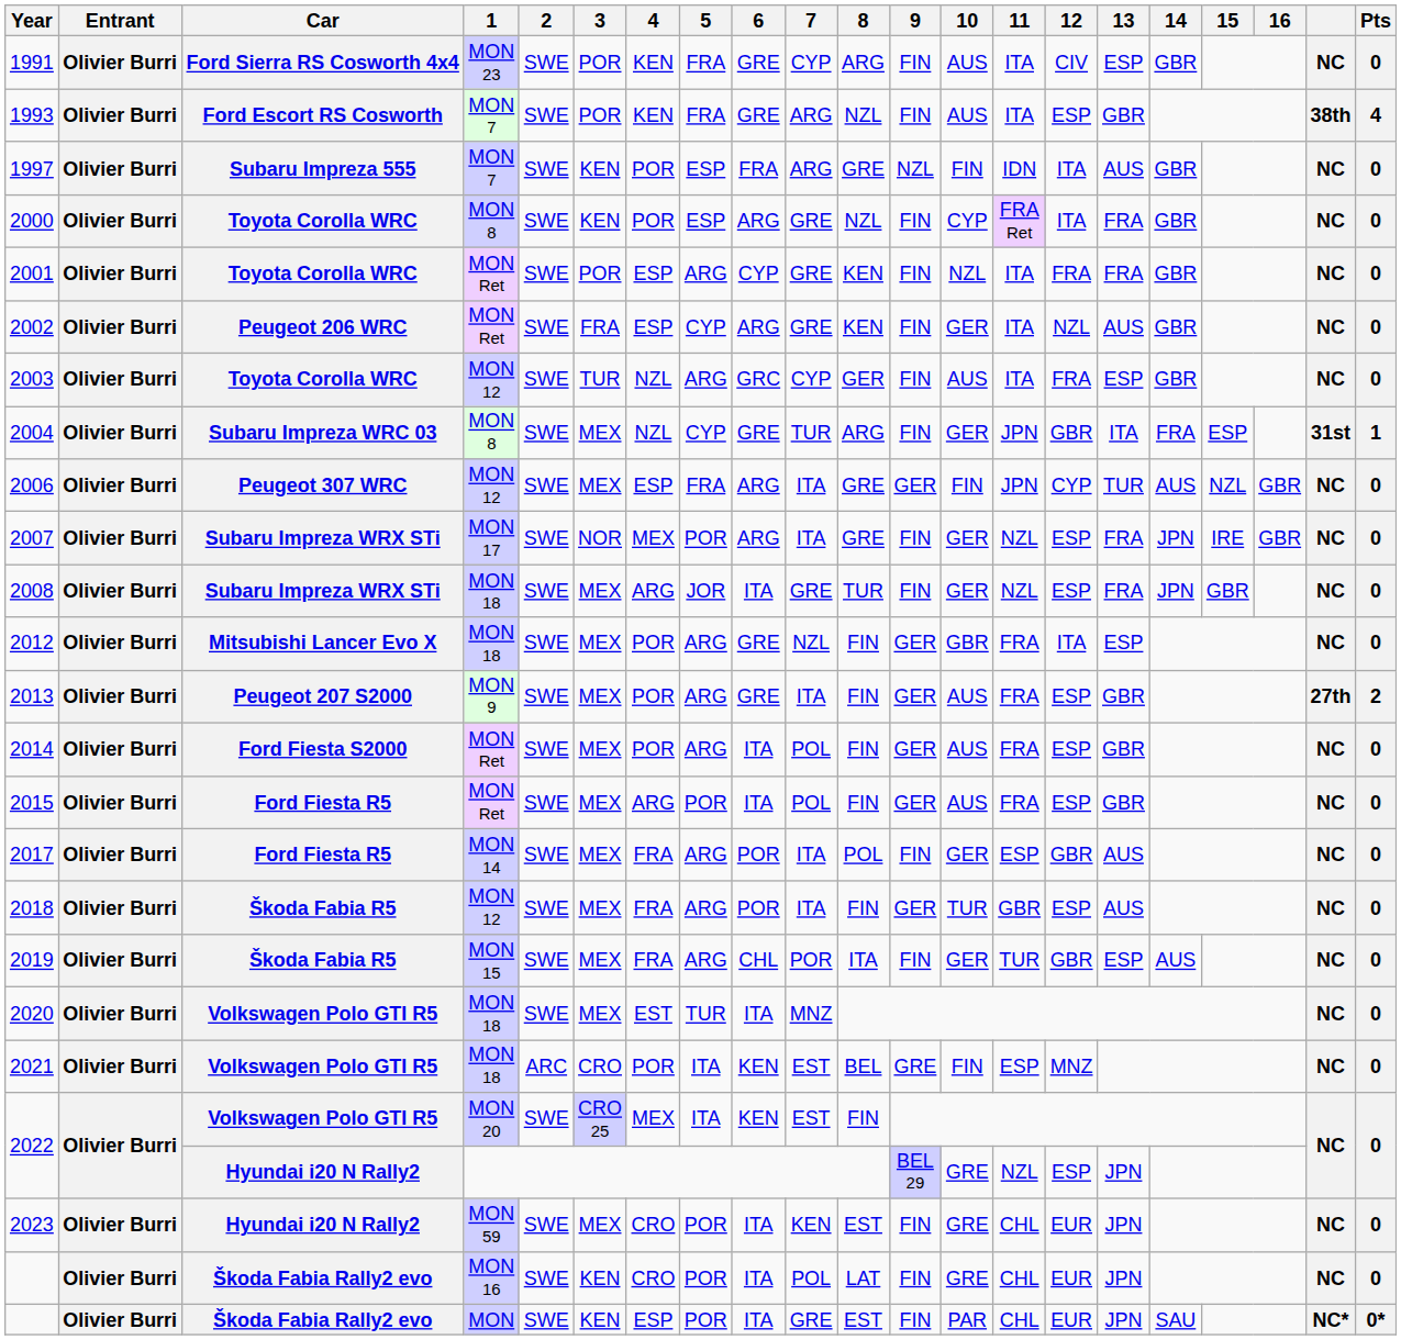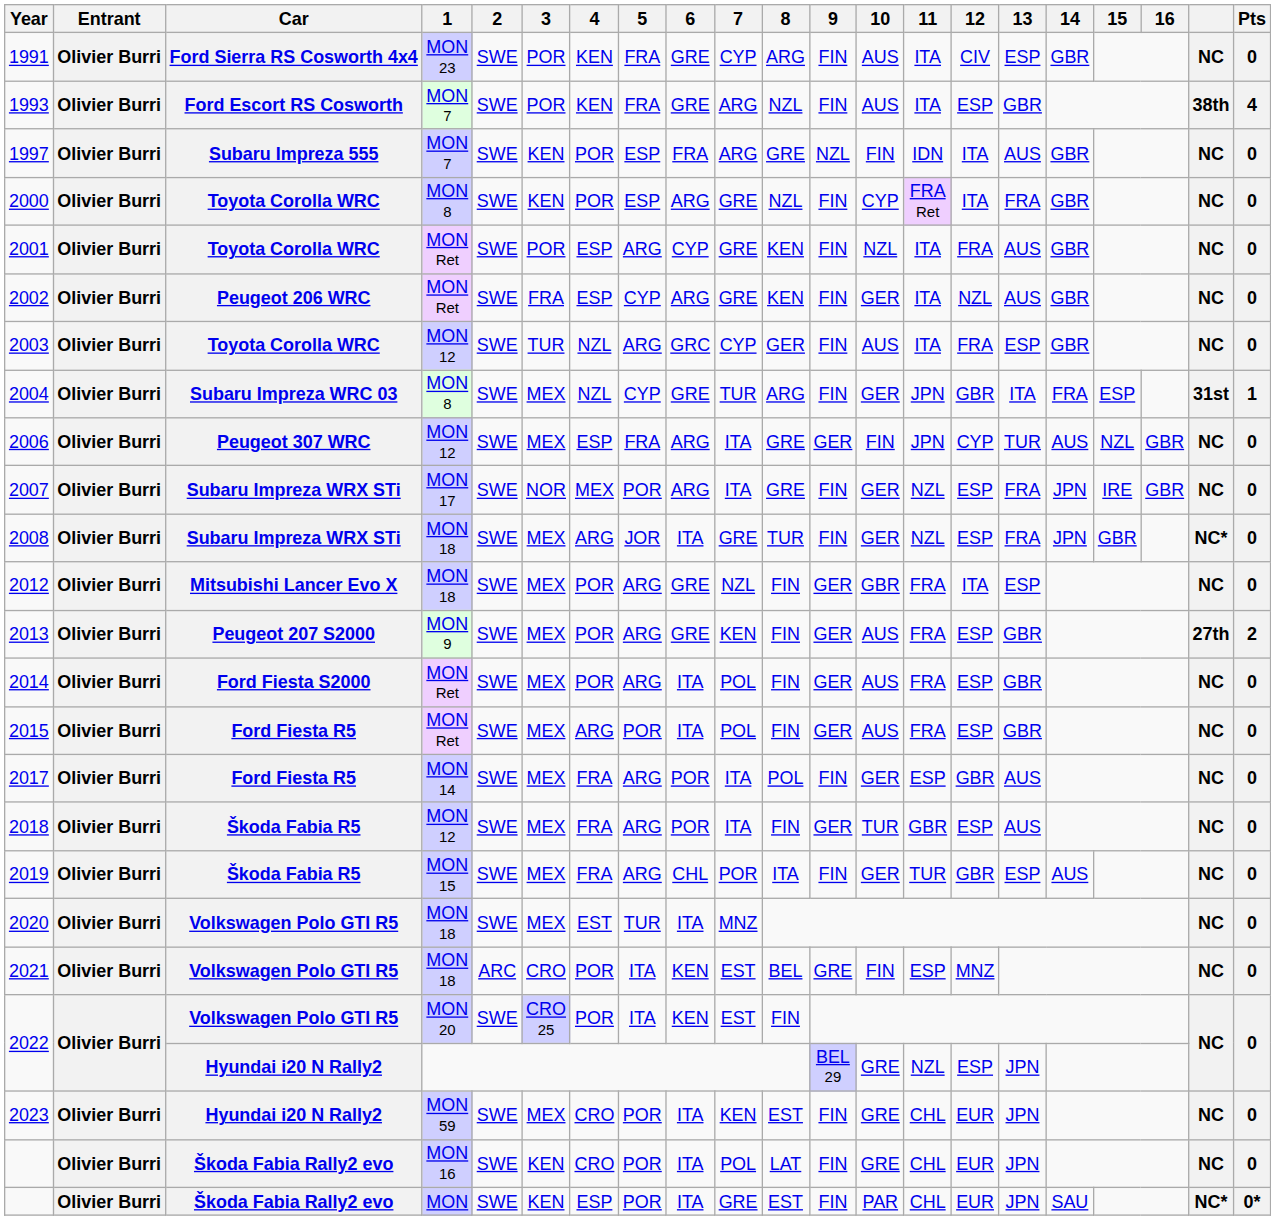 <table class="wikitable" style="text-align:center; font-size:85%">
 <tr>
 <th>Year</th>
 <th>Entrant</th>
 <th>Car</th>
 <th>1</th>
 <th>2</th>
 <th>3</th>
 <th>4</th>
 <th>5</th>
 <th>6</th>
 <th>7</th>
 <th>8</th>
 <th>9</th>
 <th>10</th>
 <th>11</th>
 <th>12</th>
 <th>13</th>
 <th>14</th>
 <th>15</th>
 <th>16</th>
 <th></th>
 <th>Pts</th>
 </tr>
 <tr>
 <td><a href='#'>1991</a></td>
 <th nowrap>Olivier Burri</th>
 <th nowrap><a href='#'>Ford Sierra RS Cosworth 4x4</a></th>
 <td style="background:#CFCFFF;"><a href='#'>MON</a><br><small>23</small></td>
 <td><a href='#'>SWE</a></td>
 <td><a href='#'>POR</a></td>
 <td><a href='#'>KEN</a></td>
 <td><a href='#'>FRA</a></td>
 <td><a href='#'>GRE</a></td>
 <td><a href='#'>CYP</a></td>
 <td><a href='#'>ARG</a></td>
 <td><a href='#'>FIN</a></td>
 <td><a href='#'>AUS</a></td>
 <td><a href='#'>ITA</a></td>
 <td><a href='#'>CIV</a></td>
 <td><a href='#'>ESP</a></td>
 <td><a href='#'>GBR</a></td>
 <td colspan=2></td>
 <th>NC</th>
 <th>0</th>
 </tr>
 <tr>
 <td><a href='#'>1993</a></td>
 <th nowrap>Olivier Burri</th>
 <th nowrap><a href='#'>Ford Escort RS Cosworth</a></th>
 <td style="background:#DFFFDF;"><a href='#'>MON</a><br><small>7</small></td>
 <td><a href='#'>SWE</a></td>
 <td><a href='#'>POR</a></td>
 <td><a href='#'>KEN</a></td>
 <td><a href='#'>FRA</a></td>
 <td><a href='#'>GRE</a></td>
 <td><a href='#'>ARG</a></td>
 <td><a href='#'>NZL</a></td>
 <td><a href='#'>FIN</a></td>
 <td><a href='#'>AUS</a></td>
 <td><a href='#'>ITA</a></td>
 <td><a href='#'>ESP</a></td>
 <td><a href='#'>GBR</a></td>
 <td colspan=3></td>
 <th>38th</th>
 <th>4</th>
 </tr>
 <tr>
 <td><a href='#'>1997</a></td>
 <th nowrap>Olivier Burri</th>
 <th nowrap><a href='#'>Subaru Impreza 555</a></th>
 <td style="background:#CFCFFF;"><a href='#'>MON</a><br><small>7</small></td>
 <td><a href='#'>SWE</a></td>
 <td><a href='#'>KEN</a></td>
 <td><a href='#'>POR</a></td>
 <td><a href='#'>ESP</a></td>
 <td><a href='#'>FRA</a></td>
 <td><a href='#'>ARG</a></td>
 <td><a href='#'>GRE</a></td>
 <td><a href='#'>NZL</a></td>
 <td><a href='#'>FIN</a></td>
 <td><a href='#'>IDN</a></td>
 <td><a href='#'>ITA</a></td>
 <td><a href='#'>AUS</a></td>
 <td><a href='#'>GBR</a></td>
 <td colspan=2></td>
 <th>NC</th>
 <th>0</th>
 </tr>
 <tr>
 <td><a href='#'>2000</a></td>
 <th nowrap>Olivier Burri</th>
 <th nowrap><a href='#'>Toyota Corolla WRC</a></th>
 <td style="background:#CFCFFF;"><a href='#'>MON</a><br><small>8</small></td>
 <td><a href='#'>SWE</a></td>
 <td><a href='#'>KEN</a></td>
 <td><a href='#'>POR</a></td>
 <td><a href='#'>ESP</a></td>
 <td><a href='#'>ARG</a></td>
 <td><a href='#'>GRE</a></td>
 <td><a href='#'>NZL</a></td>
 <td><a href='#'>FIN</a></td>
 <td><a href='#'>CYP</a></td>
 <td style="background:#EFCFFF;"><a href='#'>FRA</a><br><small>Ret</small></td>
 <td><a href='#'>ITA</a></td>
 <td><a href='#'>FRA</a></td>
 <td><a href='#'>GBR</a></td>
 <td colspan=2></td>
 <th>NC</th>
 <th>0</th>
 </tr>
 <tr>
 <td><a href='#'>2001</a></td>
 <th nowrap>Olivier Burri</th>
 <th nowrap><a href='#'>Toyota Corolla WRC</a></th>
 <td style="background:#EFCFFF;"><a href='#'>MON</a><br><small>Ret</small></td>
 <td><a href='#'>SWE</a></td>
 <td><a href='#'>POR</a></td>
 <td><a href='#'>ESP</a></td>
 <td><a href='#'>ARG</a></td>
 <td><a href='#'>CYP</a></td>
 <td><a href='#'>GRE</a></td>
 <td><a href='#'>KEN</a></td>
 <td><a href='#'>FIN</a></td>
 <td><a href='#'>NZL</a></td>
 <td><a href='#'>ITA</a></td>
 <td><a href='#'>FRA</a></td>
-<td><a href='#'>FRA</a></td>
+<td><a href='#'>AUS</a></td>
 <td><a href='#'>GBR</a></td>
 <td colspan=2></td>
 <th>NC</th>
 <th>0</th>
 </tr>
 <tr>
 <td><a href='#'>2002</a></td>
 <th nowrap>Olivier Burri</th>
 <th nowrap><a href='#'>Peugeot 206 WRC</a></th>
 <td style="background:#EFCFFF;"><a href='#'>MON</a><br><small>Ret</small></td>
 <td><a href='#'>SWE</a></td>
 <td><a href='#'>FRA</a></td>
 <td><a href='#'>ESP</a></td>
 <td><a href='#'>CYP</a></td>
 <td><a href='#'>ARG</a></td>
 <td><a href='#'>GRE</a></td>
 <td><a href='#'>KEN</a></td>
 <td><a href='#'>FIN</a></td>
 <td><a href='#'>GER</a></td>
 <td><a href='#'>ITA</a></td>
 <td><a href='#'>NZL</a></td>
 <td><a href='#'>AUS</a></td>
 <td><a href='#'>GBR</a></td>
 <td colspan=2></td>
 <th>NC</th>
 <th>0</th>
 </tr>
 <tr>
 <td><a href='#'>2003</a></td>
 <th nowrap>Olivier Burri</th>
 <th nowrap><a href='#'>Toyota Corolla WRC</a></th>
 <td style="background:#CFCFFF;"><a href='#'>MON</a><br><small>12</small></td>
 <td><a href='#'>SWE</a></td>
 <td><a href='#'>TUR</a></td>
 <td><a href='#'>NZL</a></td>
 <td><a href='#'>ARG</a></td>
 <td><a href='#'>GRC</a></td>
 <td><a href='#'>CYP</a></td>
 <td><a href='#'>GER</a></td>
 <td><a href='#'>FIN</a></td>
 <td><a href='#'>AUS</a></td>
 <td><a href='#'>ITA</a></td>
 <td><a href='#'>FRA</a></td>
 <td><a href='#'>ESP</a></td>
 <td><a href='#'>GBR</a></td>
 <td colspan=2></td>
 <th>NC</th>
 <th>0</th>
 </tr>
 <tr>
 <td><a href='#'>2004</a></td>
 <th nowrap>Olivier Burri</th>
 <th nowrap><a href='#'>Subaru Impreza WRC 03</a></th>
 <td style="background:#DFFFDF;"><a href='#'>MON</a><br><small>8</small></td>
 <td><a href='#'>SWE</a></td>
 <td><a href='#'>MEX</a></td>
 <td><a href='#'>NZL</a></td>
 <td><a href='#'>CYP</a></td>
 <td><a href='#'>GRE</a></td>
 <td><a href='#'>TUR</a></td>
 <td><a href='#'>ARG</a></td>
 <td><a href='#'>FIN</a></td>
 <td><a href='#'>GER</a></td>
 <td><a href='#'>JPN</a></td>
 <td><a href='#'>GBR</a></td>
 <td><a href='#'>ITA</a></td>
 <td><a href='#'>FRA</a></td>
 <td><a href='#'>ESP</a></td>
 <td></td>
 <th>31st</th>
 <th>1</th>
 </tr>
 <tr>
 <td><a href='#'>2006</a></td>
 <th nowrap>Olivier Burri</th>
 <th nowrap><a href='#'>Peugeot 307 WRC</a></th>
 <td style="background:#CFCFFF;"><a href='#'>MON</a><br><small>12</small></td>
 <td><a href='#'>SWE</a></td>
 <td><a href='#'>MEX</a></td>
 <td><a href='#'>ESP</a></td>
 <td><a href='#'>FRA</a></td>
 <td><a href='#'>ARG</a></td>
 <td><a href='#'>ITA</a></td>
 <td><a href='#'>GRE</a></td>
 <td><a href='#'>GER</a></td>
 <td><a href='#'>FIN</a></td>
 <td><a href='#'>JPN</a></td>
 <td><a href='#'>CYP</a></td>
 <td><a href='#'>TUR</a></td>
 <td><a href='#'>AUS</a></td>
 <td><a href='#'>NZL</a></td>
 <td><a href='#'>GBR</a></td>
 <th>NC</th>
 <th>0</th>
 </tr>
 <tr>
 <td><a href='#'>2007</a></td>
 <th nowrap>Olivier Burri</th>
 <th nowrap><a href='#'>Subaru Impreza WRX STi</a></th>
 <td style="background:#CFCFFF;"><a href='#'>MON</a><br><small>17</small></td>
 <td><a href='#'>SWE</a></td>
 <td><a href='#'>NOR</a></td>
 <td><a href='#'>MEX</a></td>
 <td><a href='#'>POR</a></td>
 <td><a href='#'>ARG</a></td>
 <td><a href='#'>ITA</a></td>
 <td><a href='#'>GRE</a></td>
 <td><a href='#'>FIN</a></td>
 <td><a href='#'>GER</a></td>
 <td><a href='#'>NZL</a></td>
 <td><a href='#'>ESP</a></td>
 <td><a href='#'>FRA</a></td>
 <td><a href='#'>JPN</a></td>
 <td><a href='#'>IRE</a></td>
 <td><a href='#'>GBR</a></td>
 <th>NC</th>
 <th>0</th>
 </tr>
 <tr>
 <td><a href='#'>2008</a></td>
 <th nowrap>Olivier Burri</th>
 <th nowrap><a href='#'>Subaru Impreza WRX STi</a></th>
 <td style="background:#CFCFFF;"><a href='#'>MON</a><br><small>18</small></td>
 <td><a href='#'>SWE</a></td>
 <td><a href='#'>MEX</a></td>
 <td><a href='#'>ARG</a></td>
 <td><a href='#'>JOR</a></td>
 <td><a href='#'>ITA</a></td>
 <td><a href='#'>GRE</a></td>
 <td><a href='#'>TUR</a></td>
 <td><a href='#'>FIN</a></td>
 <td><a href='#'>GER</a></td>
 <td><a href='#'>NZL</a></td>
 <td><a href='#'>ESP</a></td>
 <td><a href='#'>FRA</a></td>
 <td><a href='#'>JPN</a></td>
 <td><a href='#'>GBR</a></td>
 <td></td>
-<th>NC</th>
+<th>NC*</th>
 <th>0</th>
 </tr>
 <tr>
 <td><a href='#'>2012</a></td>
 <th nowrap>Olivier Burri</th>
 <th nowrap><a href='#'>Mitsubishi Lancer Evo X</a></th>
 <td style="background:#CFCFFF;"><a href='#'>MON</a><br><small>18</small></td>
 <td><a href='#'>SWE</a></td>
 <td><a href='#'>MEX</a></td>
 <td><a href='#'>POR</a></td>
 <td><a href='#'>ARG</a></td>
 <td><a href='#'>GRE</a></td>
 <td><a href='#'>NZL</a></td>
 <td><a href='#'>FIN</a></td>
 <td><a href='#'>GER</a></td>
 <td><a href='#'>GBR</a></td>
 <td><a href='#'>FRA</a></td>
 <td><a href='#'>ITA</a></td>
 <td><a href='#'>ESP</a></td>
 <td colspan=3></td>
 <th>NC</th>
 <th>0</th>
 </tr>
 <tr>
 <td><a href='#'>2013</a></td>
 <th nowrap>Olivier Burri</th>
 <th nowrap><a href='#'>Peugeot 207 S2000</a></th>
 <td style="background:#DFFFDF;"><a href='#'>MON</a><br><small>9</small></td>
 <td><a href='#'>SWE</a></td>
 <td><a href='#'>MEX</a></td>
 <td><a href='#'>POR</a></td>
 <td><a href='#'>ARG</a></td>
 <td><a href='#'>GRE</a></td>
-<td><a href='#'>ITA</a></td>
+<td><a href='#'>KEN</a></td>
 <td><a href='#'>FIN</a></td>
 <td><a href='#'>GER</a></td>
 <td><a href='#'>AUS</a></td>
 <td><a href='#'>FRA</a></td>
 <td><a href='#'>ESP</a></td>
 <td><a href='#'>GBR</a></td>
 <td colspan=3></td>
 <th>27th</th>
 <th>2</th>
 </tr>
 <tr>
 <td><a href='#'>2014</a></td>
 <th nowrap>Olivier Burri</th>
 <th nowrap><a href='#'>Ford Fiesta S2000</a></th>
 <td style="background:#EFCFFF;"><a href='#'>MON</a><br><small>Ret</small></td>
 <td><a href='#'>SWE</a></td>
 <td><a href='#'>MEX</a></td>
 <td><a href='#'>POR</a></td>
 <td><a href='#'>ARG</a></td>
 <td><a href='#'>ITA</a></td>
 <td><a href='#'>POL</a></td>
 <td><a href='#'>FIN</a></td>
 <td><a href='#'>GER</a></td>
 <td><a href='#'>AUS</a></td>
 <td><a href='#'>FRA</a></td>
 <td><a href='#'>ESP</a></td>
 <td><a href='#'>GBR</a></td>
 <td colspan=3></td>
 <th>NC</th>
 <th>0</th>
 </tr>
 <tr>
 <td><a href='#'>2015</a></td>
 <th nowrap>Olivier Burri</th>
 <th nowrap><a href='#'>Ford Fiesta R5</a></th>
 <td style="background:#EFCFFF;"><a href='#'>MON</a><br><small>Ret</small></td>
 <td><a href='#'>SWE</a></td>
 <td><a href='#'>MEX</a></td>
 <td><a href='#'>ARG</a></td>
 <td><a href='#'>POR</a></td>
 <td><a href='#'>ITA</a></td>
 <td><a href='#'>POL</a></td>
 <td><a href='#'>FIN</a></td>
 <td><a href='#'>GER</a></td>
 <td><a href='#'>AUS</a></td>
 <td><a href='#'>FRA</a></td>
 <td><a href='#'>ESP</a></td>
 <td><a href='#'>GBR</a></td>
 <td colspan=3></td>
 <th>NC</th>
 <th>0</th>
 </tr>
 <tr>
 <td><a href='#'>2017</a></td>
 <th nowrap>Olivier Burri</th>
 <th nowrap><a href='#'>Ford Fiesta R5</a></th>
 <td style="background:#CFCFFF;"><a href='#'>MON</a><br><small>14</small></td>
 <td><a href='#'>SWE</a></td>
 <td><a href='#'>MEX</a></td>
 <td><a href='#'>FRA</a></td>
 <td><a href='#'>ARG</a></td>
 <td><a href='#'>POR</a></td>
 <td><a href='#'>ITA</a></td>
 <td><a href='#'>POL</a></td>
 <td><a href='#'>FIN</a></td>
 <td><a href='#'>GER</a></td>
 <td><a href='#'>ESP</a></td>
 <td><a href='#'>GBR</a></td>
 <td><a href='#'>AUS</a></td>
 <td colspan=3></td>
 <th>NC</th>
 <th>0</th>
 </tr>
 <tr>
 <td><a href='#'>2018</a></td>
 <th nowrap>Olivier Burri</th>
 <th nowrap><a href='#'>Škoda Fabia R5</a></th>
 <td style="background:#CFCFFF;"><a href='#'>MON</a><br><small>12</small></td>
 <td><a href='#'>SWE</a></td>
 <td><a href='#'>MEX</a></td>
 <td><a href='#'>FRA</a></td>
 <td><a href='#'>ARG</a></td>
 <td><a href='#'>POR</a></td>
 <td><a href='#'>ITA</a></td>
 <td><a href='#'>FIN</a></td>
 <td><a href='#'>GER</a></td>
 <td><a href='#'>TUR</a></td>
 <td><a href='#'>GBR</a></td>
 <td><a href='#'>ESP</a></td>
 <td><a href='#'>AUS</a></td>
 <td colspan=3></td>
 <th>NC</th>
 <th>0</th>
 </tr>
 <tr>
 <td><a href='#'>2019</a></td>
 <th nowrap>Olivier Burri</th>
 <th nowrap><a href='#'>Škoda Fabia R5</a></th>
 <td style="background:#CFCFFF;"><a href='#'>MON</a><br><small>15</small></td>
 <td><a href='#'>SWE</a></td>
 <td><a href='#'>MEX</a></td>
 <td><a href='#'>FRA</a></td>
 <td><a href='#'>ARG</a></td>
 <td><a href='#'>CHL</a></td>
 <td><a href='#'>POR</a></td>
 <td><a href='#'>ITA</a></td>
 <td><a href='#'>FIN</a></td>
 <td><a href='#'>GER</a></td>
 <td><a href='#'>TUR</a></td>
 <td><a href='#'>GBR</a></td>
 <td><a href='#'>ESP</a></td>
 <td><a href='#'>AUS</a></td>
 <td colspan=2></td>
 <th>NC</th>
 <th>0</th>
 </tr>
 <tr>
 <td><a href='#'>2020</a></td>
 <th nowrap>Olivier Burri</th>
 <th nowrap><a href='#'>Volkswagen Polo GTI R5</a></th>
 <td style="background:#CFCFFF;"><a href='#'>MON</a><br><small>18</small></td>
 <td><a href='#'>SWE</a></td>
 <td><a href='#'>MEX</a></td>
 <td><a href='#'>EST</a></td>
 <td><a href='#'>TUR</a></td>
 <td><a href='#'>ITA</a></td>
 <td><a href='#'>MNZ</a></td>
 <td colspan=9></td>
 <th>NC</th>
 <th>0</th>
 </tr>
 <tr>
 <td><a href='#'>2021</a></td>
 <th nowrap>Olivier Burri</th>
 <th nowrap><a href='#'>Volkswagen Polo GTI R5</a></th>
 <td style="background:#CFCFFF;"><a href='#'>MON</a><br><small>18</small></td>
 <td><a href='#'>ARC</a></td>
 <td><a href='#'>CRO</a></td>
 <td><a href='#'>POR</a></td>
 <td><a href='#'>ITA</a></td>
 <td><a href='#'>KEN</a></td>
 <td><a href='#'>EST</a></td>
 <td><a href='#'>BEL</a></td>
 <td><a href='#'>GRE</a></td>
 <td><a href='#'>FIN</a></td>
 <td><a href='#'>ESP</a></td>
 <td><a href='#'>MNZ</a></td>
 <td colspan=4></td>
 <th>NC</th>
 <th>0</th>
 </tr>
 <tr>
 <td rowspan=2><a href='#'>2022</a></td>
 <th rowspan=2 nowrap>Olivier Burri</th>
 <th nowrap><a href='#'>Volkswagen Polo GTI R5</a></th>
 <td style="background:#CFCFFF;"><a href='#'>MON</a><br><small>20</small></td>
 <td><a href='#'>SWE</a></td>
 <td style="background:#CFCFFF;"><a href='#'>CRO</a><br><small>25</small></td>
-<td><a href='#'>MEX</a></td>
+<td><a href='#'>POR</a></td>
 <td><a href='#'>ITA</a></td>
 <td><a href='#'>KEN</a></td>
 <td><a href='#'>EST</a></td>
 <td><a href='#'>FIN</a></td>
 <td colspan=8></td>
 <th rowspan=2>NC</th>
 <th rowspan=2>0</th>
 </tr>
 <tr>
 <th nowrap><a href='#'>Hyundai i20 N Rally2</a></th>
 <td colspan=8></td>
 <td style="background:#CFCFFF;"><a href='#'>BEL</a><br><small>29</small></td>
 <td><a href='#'>GRE</a></td>
 <td><a href='#'>NZL</a></td>
 <td><a href='#'>ESP</a></td>
 <td><a href='#'>JPN</a></td>
 <td colspan=3></td>
 </tr>
 <tr>
 <td><a href='#'>2023</a></td>
 <th nowrap>Olivier Burri</th>
 <th nowrap><a href='#'>Hyundai i20 N Rally2</a></th>
 <td style="background:#CFCFFF;"><a href='#'>MON</a><br><small>59</small></td>
 <td><a href='#'>SWE</a></td>
 <td><a href='#'>MEX</a></td>
 <td><a href='#'>CRO</a></td>
 <td><a href='#'>POR</a></td>
 <td><a href='#'>ITA</a></td>
 <td><a href='#'>KEN</a></td>
 <td><a href='#'>EST</a></td>
 <td><a href='#'>FIN</a></td>
 <td><a href='#'>GRE</a></td>
 <td><a href='#'>CHL</a></td>
 <td><a href='#'>EUR</a></td>
 <td><a href='#'>JPN</a></td>
 <td colspan=3></td>
 <th>NC</th>
 <th>0</th>
 </tr>
 <tr>
 <td></td>
 <th nowrap>Olivier Burri</th>
 <th nowrap><a href='#'>Škoda Fabia Rally2 evo</a></th>
 <td style="background:#CFCFFF;"><a href='#'>MON</a><br><small>16</small></td>
 <td><a href='#'>SWE</a></td>
 <td><a href='#'>KEN</a></td>
 <td><a href='#'>CRO</a></td>
 <td><a href='#'>POR</a></td>
 <td><a href='#'>ITA</a></td>
 <td><a href='#'>POL</a></td>
 <td><a href='#'>LAT</a></td>
 <td><a href='#'>FIN</a></td>
 <td><a href='#'>GRE</a></td>
 <td><a href='#'>CHL</a></td>
 <td><a href='#'>EUR</a></td>
 <td><a href='#'>JPN</a></td>
 <td colspan=3></td>
 <th>NC</th>
 <th>0</th>
 </tr>
 <tr>
 <td></td>
 <th nowrap>Olivier Burri</th>
 <th nowrap><a href='#'>Škoda Fabia Rally2 evo</a></th>
 <td style="background:#CFCFFF"><a href='#'>MON</a><br></td>
 <td><a href='#'>SWE</a></td>
 <td><a href='#'>KEN</a></td>
 <td><a href='#'>ESP</a></td>
 <td><a href='#'>POR</a></td>
 <td><a href='#'>ITA</a></td>
 <td><a href='#'>GRE</a></td>
 <td><a href='#'>EST</a></td>
 <td><a href='#'>FIN</a></td>
 <td><a href='#'>PAR</a></td>
 <td><a href='#'>CHL</a></td>
 <td><a href='#'>EUR</a></td>
 <td><a href='#'>JPN</a></td>
 <td><a href='#'>SAU</a></td>
 <td colspan=2></td>
 <th>NC*</th>
 <th>0*</th>
 </tr>
 </table>
